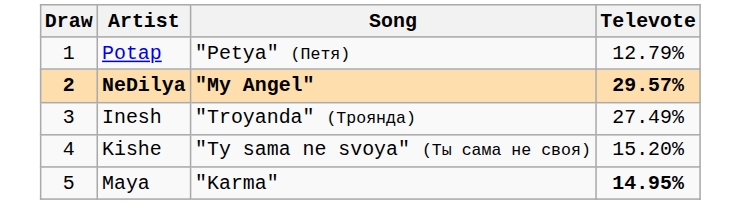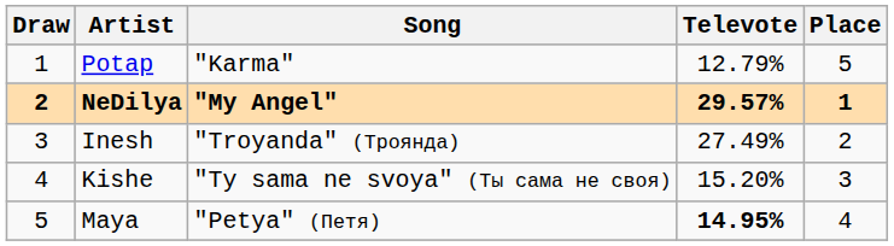 <table class="sortable wikitable" style="margin: 1em auto 1em auto; text-align:center;">
 <tr>
 <th>Draw</th>
 <th>Artist</th>
 <th>Song</th>
 <th>Televote</th>
+<th>Place</th>
 </tr>
 <tr>
 <td>1</td>
 <td style="text-align:left;"><a href='#'>Potap</a></td>
-<td style="text-align:left;">"Petya" <small>(Петя)</small></td>
+<td style="text-align:left;">"Karma"</td>
 <td>12.79%</td>
+<td>5</td>
 </tr>
 <tr style="font-weight:bold; background:navajowhite;">
 <td>2</td>
 <td style="text-align:left;">NeDilya</td>
 <td style="text-align:left;">"My Angel"</td>
 <td>29.57%</td>
+<td>1</td>
 </tr>
 <tr>
 <td>3</td>
 <td style="text-align:left;">Inesh</td>
 <td style="text-align:left;">"Troyanda" <small>(Троянда)</small></td>
 <td>27.49%</td>
+<td>2</td>
 </tr>
 <tr>
 <td>4</td>
 <td style="text-align:left;">Kishe</td>
 <td style="text-align:left;">"Ty sama ne svoya" <small>(Ты сама не своя)</small></td>
 <td>15.20%</td>
+<td>3</td>
 </tr>
 <tr>
 <td>5</td>
 <td style="text-align:left;">Maya</td>
-<td style="text-align:left;">"Karma"</td>
+<td style="text-align:left;">"Petya" <small>(Петя)</small></td>
 <td><strong>14.95%</strong></td>
+<td>4</td>
 </tr>
 </table>
